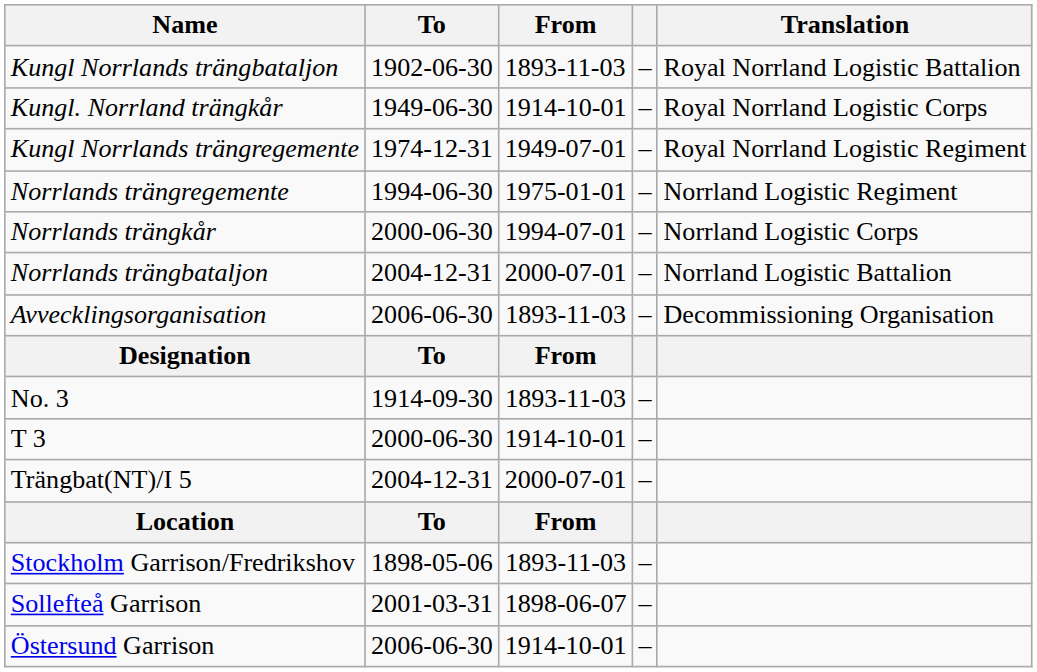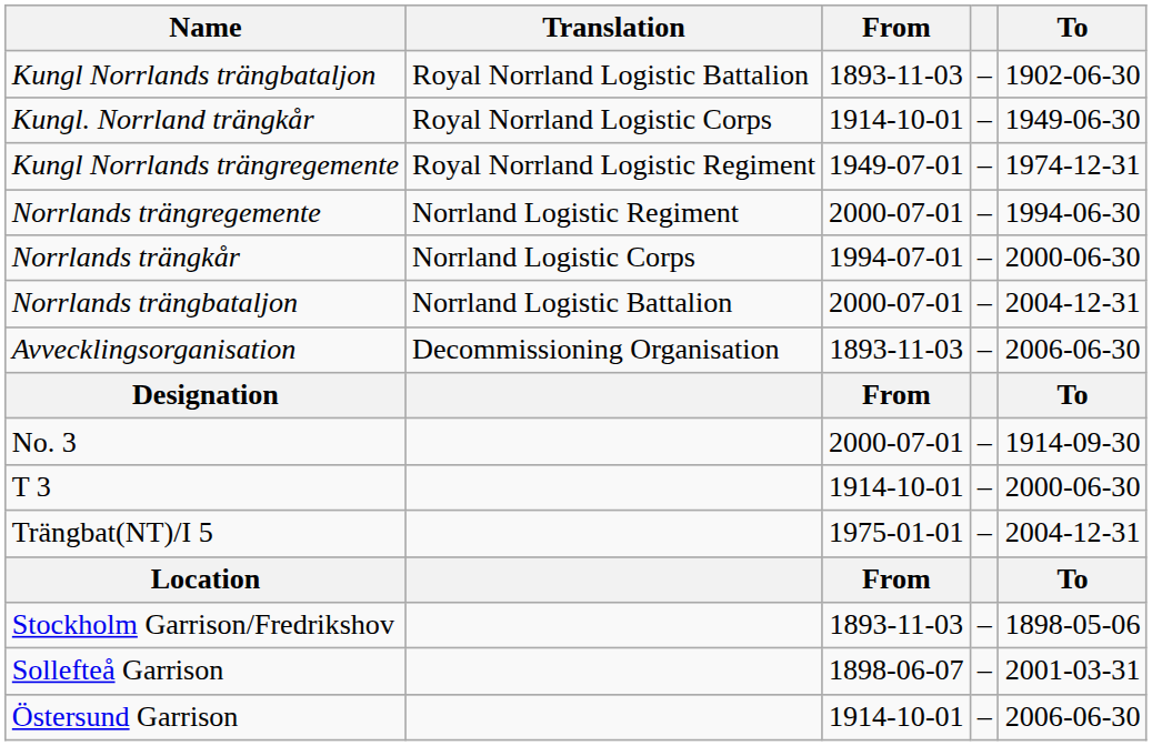 <table class="wikitable">
 <tr>
 <th style="font-weight:bold;">Name</th>
-<th style="text-align: center; font-weight:bold;">To</th>
+<th style="font-weight:bold;">Translation</th>
 <th style="text-align: center; font-weight:bold;">From</th>
 <th></th>
-<th style="font-weight:bold;">Translation</th>
+<th style="text-align: center; font-weight:bold;">To</th>
 </tr>
 <tr>
 <td style="font-style:italic;">Kungl Norrlands trängbataljon</td>
-<td>1902-06-30</td>
+<td>Royal Norrland Logistic Battalion</td>
 <td>1893-11-03</td>
 <td>–</td>
-<td>Royal Norrland Logistic Battalion</td>
+<td>1902-06-30</td>
 </tr>
 <tr>
 <td style="font-style:italic;">Kungl. Norrland trängkår</td>
-<td>1949-06-30</td>
+<td>Royal Norrland Logistic Corps</td>
 <td style="text-align: center;">1914-10-01</td>
 <td>–</td>
-<td>Royal Norrland Logistic Corps</td>
+<td>1949-06-30</td>
 </tr>
 <tr>
 <td style="font-style:italic;">Kungl Norrlands trängregemente</td>
-<td>1974-12-31</td>
+<td>Royal Norrland Logistic Regiment</td>
 <td>1949-07-01</td>
 <td>–</td>
-<td>Royal Norrland Logistic Regiment</td>
+<td>1974-12-31</td>
 </tr>
 <tr>
 <td style="font-style:italic;">Norrlands trängregemente</td>
+<td>Norrland Logistic Regiment</td>
+<td style="text-align: center;">2000-07-01</td>
+<td>–</td>
 <td>1994-06-30</td>
-<td>1975-01-01</td>
-<td>–</td>
-<td>Norrland Logistic Regiment</td>
 </tr>
 <tr>
 <td style="font-style:italic;">Norrlands trängkår</td>
-<td>2000-06-30</td>
+<td>Norrland Logistic Corps</td>
 <td>1994-07-01</td>
 <td>–</td>
-<td>Norrland Logistic Corps</td>
+<td>2000-06-30</td>
 </tr>
 <tr>
 <td style="font-style:italic;">Norrlands trängbataljon</td>
-<td>2004-12-31</td>
+<td>Norrland Logistic Battalion</td>
 <td>2000-07-01</td>
 <td>–</td>
-<td>Norrland Logistic Battalion</td>
+<td>2004-12-31</td>
 </tr>
 <tr>
 <td style="font-style:italic;">Avvecklingsorganisation</td>
-<td>2006-06-30</td>
+<td>Decommissioning Organisation</td>
 <td style="text-align: center;">1893-11-03</td>
 <td>–</td>
-<td>Decommissioning Organisation</td>
+<td>2006-06-30</td>
 </tr>
 <tr>
 <th style="font-weight:bold;">Designation</th>
-<th style="text-align: center; font-weight:bold;">To</th>
+<th style="font-weight:bold;"></th>
 <th style="text-align: center; font-weight:bold;">From</th>
 <th></th>
-<th style="font-weight:bold;"></th>
+<th style="text-align: center; font-weight:bold;">To</th>
 </tr>
 <tr>
 <td>No. 3</td>
+<td></td>
+<td>2000-07-01</td>
+<td style="text-align: center;">–</td>
 <td style="text-align: center;">1914-09-30</td>
-<td style="text-align: center;">1893-11-03</td>
-<td style="text-align: center;">–</td>
-<td></td>
 </tr>
 <tr>
 <td>T 3</td>
-<td style="text-align: center;">2000-06-30</td>
+<td></td>
 <td style="text-align: center;">1914-10-01</td>
 <td style="text-align: center;">–</td>
-<td></td>
+<td style="text-align: center;">2000-06-30</td>
 </tr>
 <tr>
 <td>Trängbat(NT)/I 5</td>
+<td></td>
+<td>1975-01-01</td>
+<td style="text-align: center;">–</td>
 <td style="text-align: center;">2004-12-31</td>
-<td style="text-align: center;">2000-07-01</td>
-<td style="text-align: center;">–</td>
-<td></td>
 </tr>
 <tr>
 <th style="font-weight:bold;">Location</th>
-<th style="text-align: center; font-weight:bold;">To</th>
+<th style="font-weight:bold;"></th>
 <th style="text-align: center; font-weight:bold;">From</th>
 <th></th>
-<th style="font-weight:bold;"></th>
+<th style="text-align: center; font-weight:bold;">To</th>
 </tr>
 <tr>
 <td><a href='#'>Stockholm</a> Garrison/Fredrikshov</td>
-<td style="text-align: center;">1898-05-06</td>
+<td></td>
 <td style="text-align: center;">1893-11-03</td>
 <td style="text-align: center;">–</td>
-<td></td>
+<td style="text-align: center;">1898-05-06</td>
 </tr>
 <tr>
 <td><a href='#'>Sollefteå</a> Garrison</td>
-<td style="text-align: center;">2001-03-31</td>
+<td></td>
 <td style="text-align: center;">1898-06-07</td>
 <td style="text-align: center;">–</td>
-<td></td>
+<td style="text-align: center;">2001-03-31</td>
 </tr>
 <tr>
 <td><a href='#'>Östersund</a> Garrison</td>
-<td style="text-align: center;">2006-06-30</td>
+<td></td>
 <td style="text-align: center;">1914-10-01</td>
 <td style="text-align: center;">–</td>
-<td></td>
+<td style="text-align: center;">2006-06-30</td>
 </tr>
 </table>
